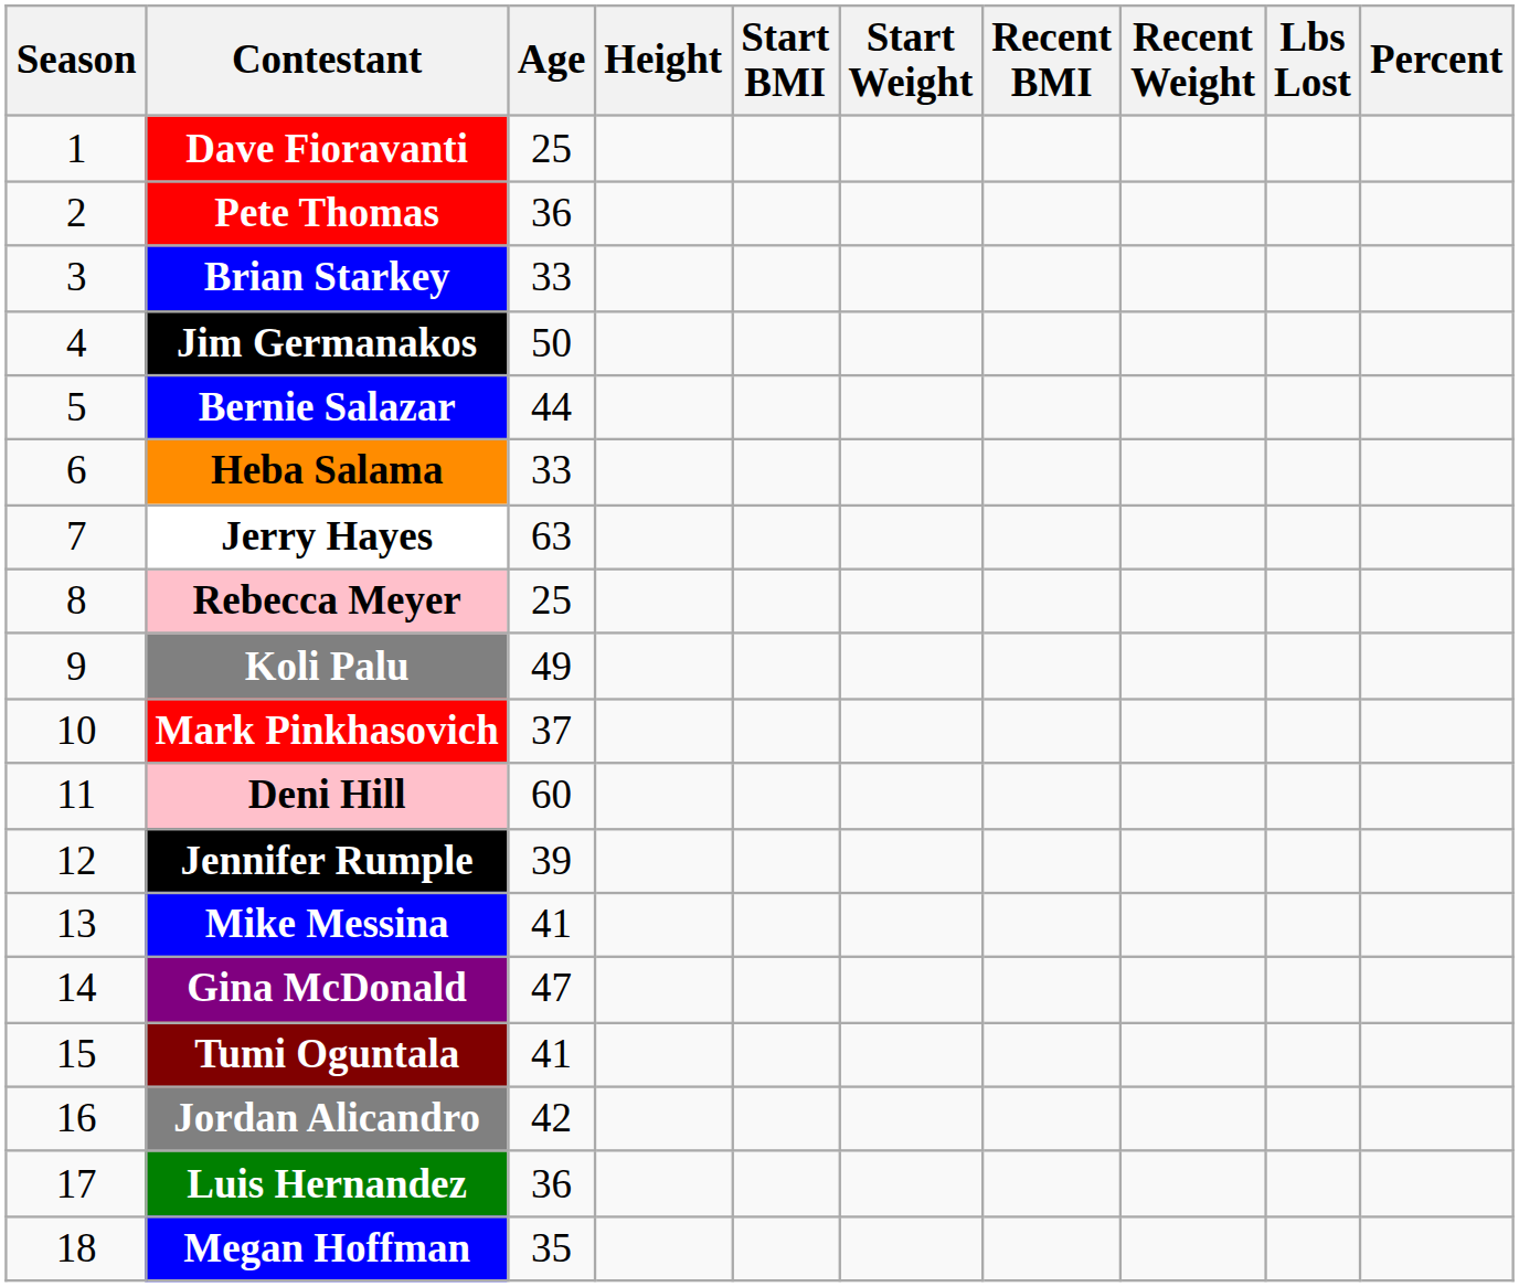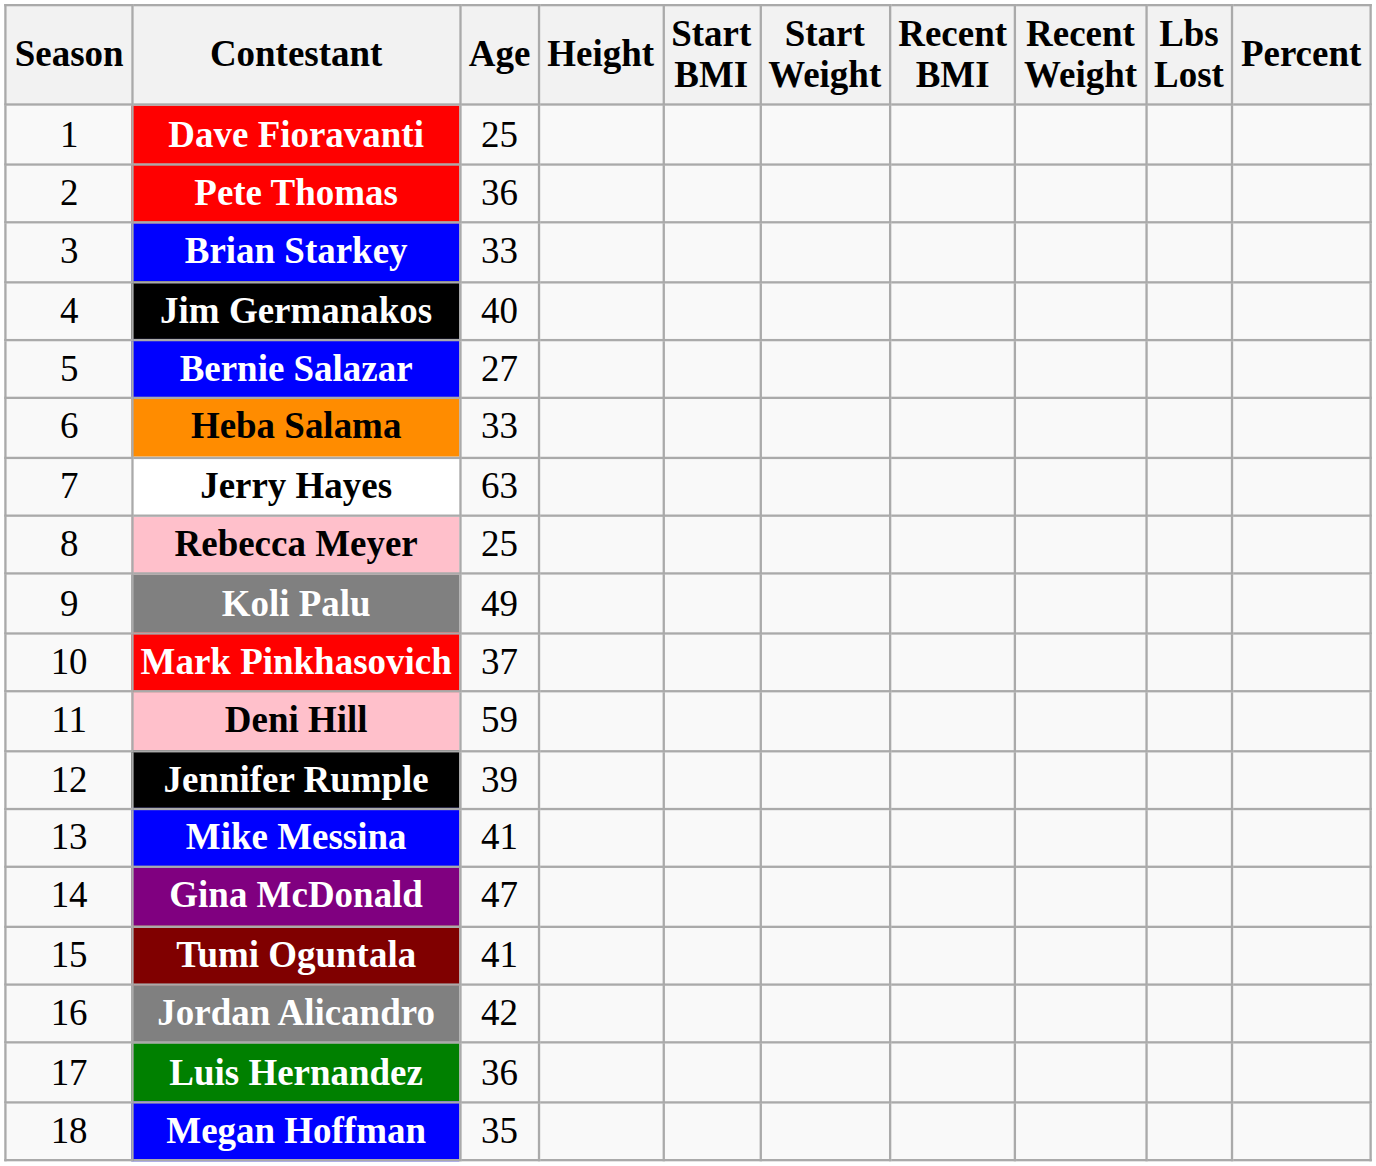 <table class="wikitable sortable"  style="text-align:center; margin:auto;">
 <tr>
 <th>Season</th>
 <th>Contestant</th>
 <th>Age</th>
 <th>Height</th>
 <th>Start<br>BMI</th>
 <th>Start<br>Weight</th>
 <th>Recent<br>BMI</th>
 <th>Recent<br>Weight</th>
 <th>Lbs<br>Lost</th>
 <th>Percent</th>
 </tr>
 <tr>
 <td>1</td>
 <td style="color:white; background: red"><strong>Dave Fioravanti</strong></td>
 <td>25</td>
 <td></td>
 <td></td>
 <td></td>
 <td></td>
 <td></td>
 <td></td>
 <td></td>
 </tr>
 <tr>
 <td>2</td>
 <td style="color:white; background: red"><strong>Pete Thomas</strong></td>
 <td>36</td>
 <td></td>
 <td></td>
 <td></td>
 <td></td>
 <td></td>
 <td></td>
 <td></td>
 </tr>
 <tr>
 <td>3</td>
 <td style="color:white; background: blue"><strong>Brian Starkey</strong></td>
 <td>33</td>
 <td></td>
 <td></td>
 <td></td>
 <td></td>
 <td></td>
 <td></td>
 <td></td>
 </tr>
 <tr>
 <td>4</td>
 <td style="color:white; background: black"><strong>Jim Germanakos</strong></td>
-<td>50</td>
+<td>40</td>
 <td></td>
 <td></td>
 <td></td>
 <td></td>
 <td></td>
 <td></td>
 <td></td>
 </tr>
 <tr>
 <td>5</td>
 <td style="color:white; background: blue"><strong>Bernie Salazar</strong></td>
-<td>44</td>
+<td>27</td>
 <td></td>
 <td></td>
 <td></td>
 <td></td>
 <td></td>
 <td></td>
 <td></td>
 </tr>
 <tr>
 <td>6</td>
 <td style="color:black; background: darkorange"><strong>Heba Salama</strong></td>
 <td>33</td>
 <td></td>
 <td></td>
 <td></td>
 <td></td>
 <td></td>
 <td></td>
 <td></td>
 </tr>
 <tr>
 <td>7</td>
 <td style="color:black; background: white"><strong>Jerry Hayes</strong></td>
 <td>63</td>
 <td></td>
 <td></td>
 <td></td>
 <td></td>
 <td></td>
 <td></td>
 <td></td>
 </tr>
 <tr>
 <td>8</td>
 <td style="color:black; background: pink"><strong>Rebecca Meyer</strong></td>
 <td>25</td>
 <td></td>
 <td></td>
 <td></td>
 <td></td>
 <td></td>
 <td></td>
 <td></td>
 </tr>
 <tr>
 <td>9</td>
 <td style="color:white; background: gray"><strong>Koli Palu</strong></td>
 <td>49</td>
 <td></td>
 <td></td>
 <td></td>
 <td></td>
 <td></td>
 <td></td>
 <td></td>
 </tr>
 <tr>
 <td>10</td>
 <td style="color:white; background: red"><strong>Mark Pinkhasovich</strong></td>
 <td>37</td>
 <td></td>
 <td></td>
 <td></td>
 <td></td>
 <td></td>
 <td></td>
 <td></td>
 </tr>
 <tr>
 <td>11</td>
 <td style="color:black; background: pink"><strong>Deni Hill</strong></td>
-<td>60</td>
+<td>59</td>
 <td></td>
 <td></td>
 <td></td>
 <td></td>
 <td></td>
 <td></td>
 <td></td>
 </tr>
 <tr>
 <td>12</td>
 <td style="color:white; background: black"><strong>Jennifer Rumple</strong></td>
 <td>39</td>
 <td></td>
 <td></td>
 <td></td>
 <td></td>
 <td></td>
 <td></td>
 <td></td>
 </tr>
 <tr>
 <td>13</td>
 <td style="color:white; background: blue"><strong>Mike Messina</strong></td>
 <td>41</td>
 <td></td>
 <td></td>
 <td></td>
 <td></td>
 <td></td>
 <td></td>
 <td></td>
 </tr>
 <tr>
 <td>14</td>
 <td style="color:white; background: Purple"><strong>Gina McDonald</strong></td>
 <td>47</td>
 <td></td>
 <td></td>
 <td></td>
 <td></td>
 <td></td>
 <td></td>
 <td></td>
 </tr>
 <tr>
 <td>15</td>
 <td style="color:white; background: Maroon"><strong>Tumi Oguntala</strong></td>
 <td>41</td>
 <td></td>
 <td></td>
 <td></td>
 <td></td>
 <td></td>
 <td></td>
 <td></td>
 </tr>
 <tr>
 <td>16</td>
 <td style="color:white; background:gray;"><strong>Jordan Alicandro</strong></td>
 <td>42</td>
 <td></td>
 <td></td>
 <td></td>
 <td></td>
 <td></td>
 <td></td>
 <td></td>
 </tr>
 <tr>
 <td>17</td>
 <td style="color:white; background: Green"><strong>Luis Hernandez</strong></td>
 <td>36</td>
 <td></td>
 <td></td>
 <td></td>
 <td></td>
 <td></td>
 <td></td>
 <td></td>
 </tr>
 <tr>
 <td>18</td>
 <td style="color:white; background: blue"><strong>Megan Hoffman</strong></td>
 <td>35</td>
 <td></td>
 <td></td>
 <td></td>
 <td></td>
 <td></td>
 <td></td>
 <td></td>
 </tr>
 </table>
